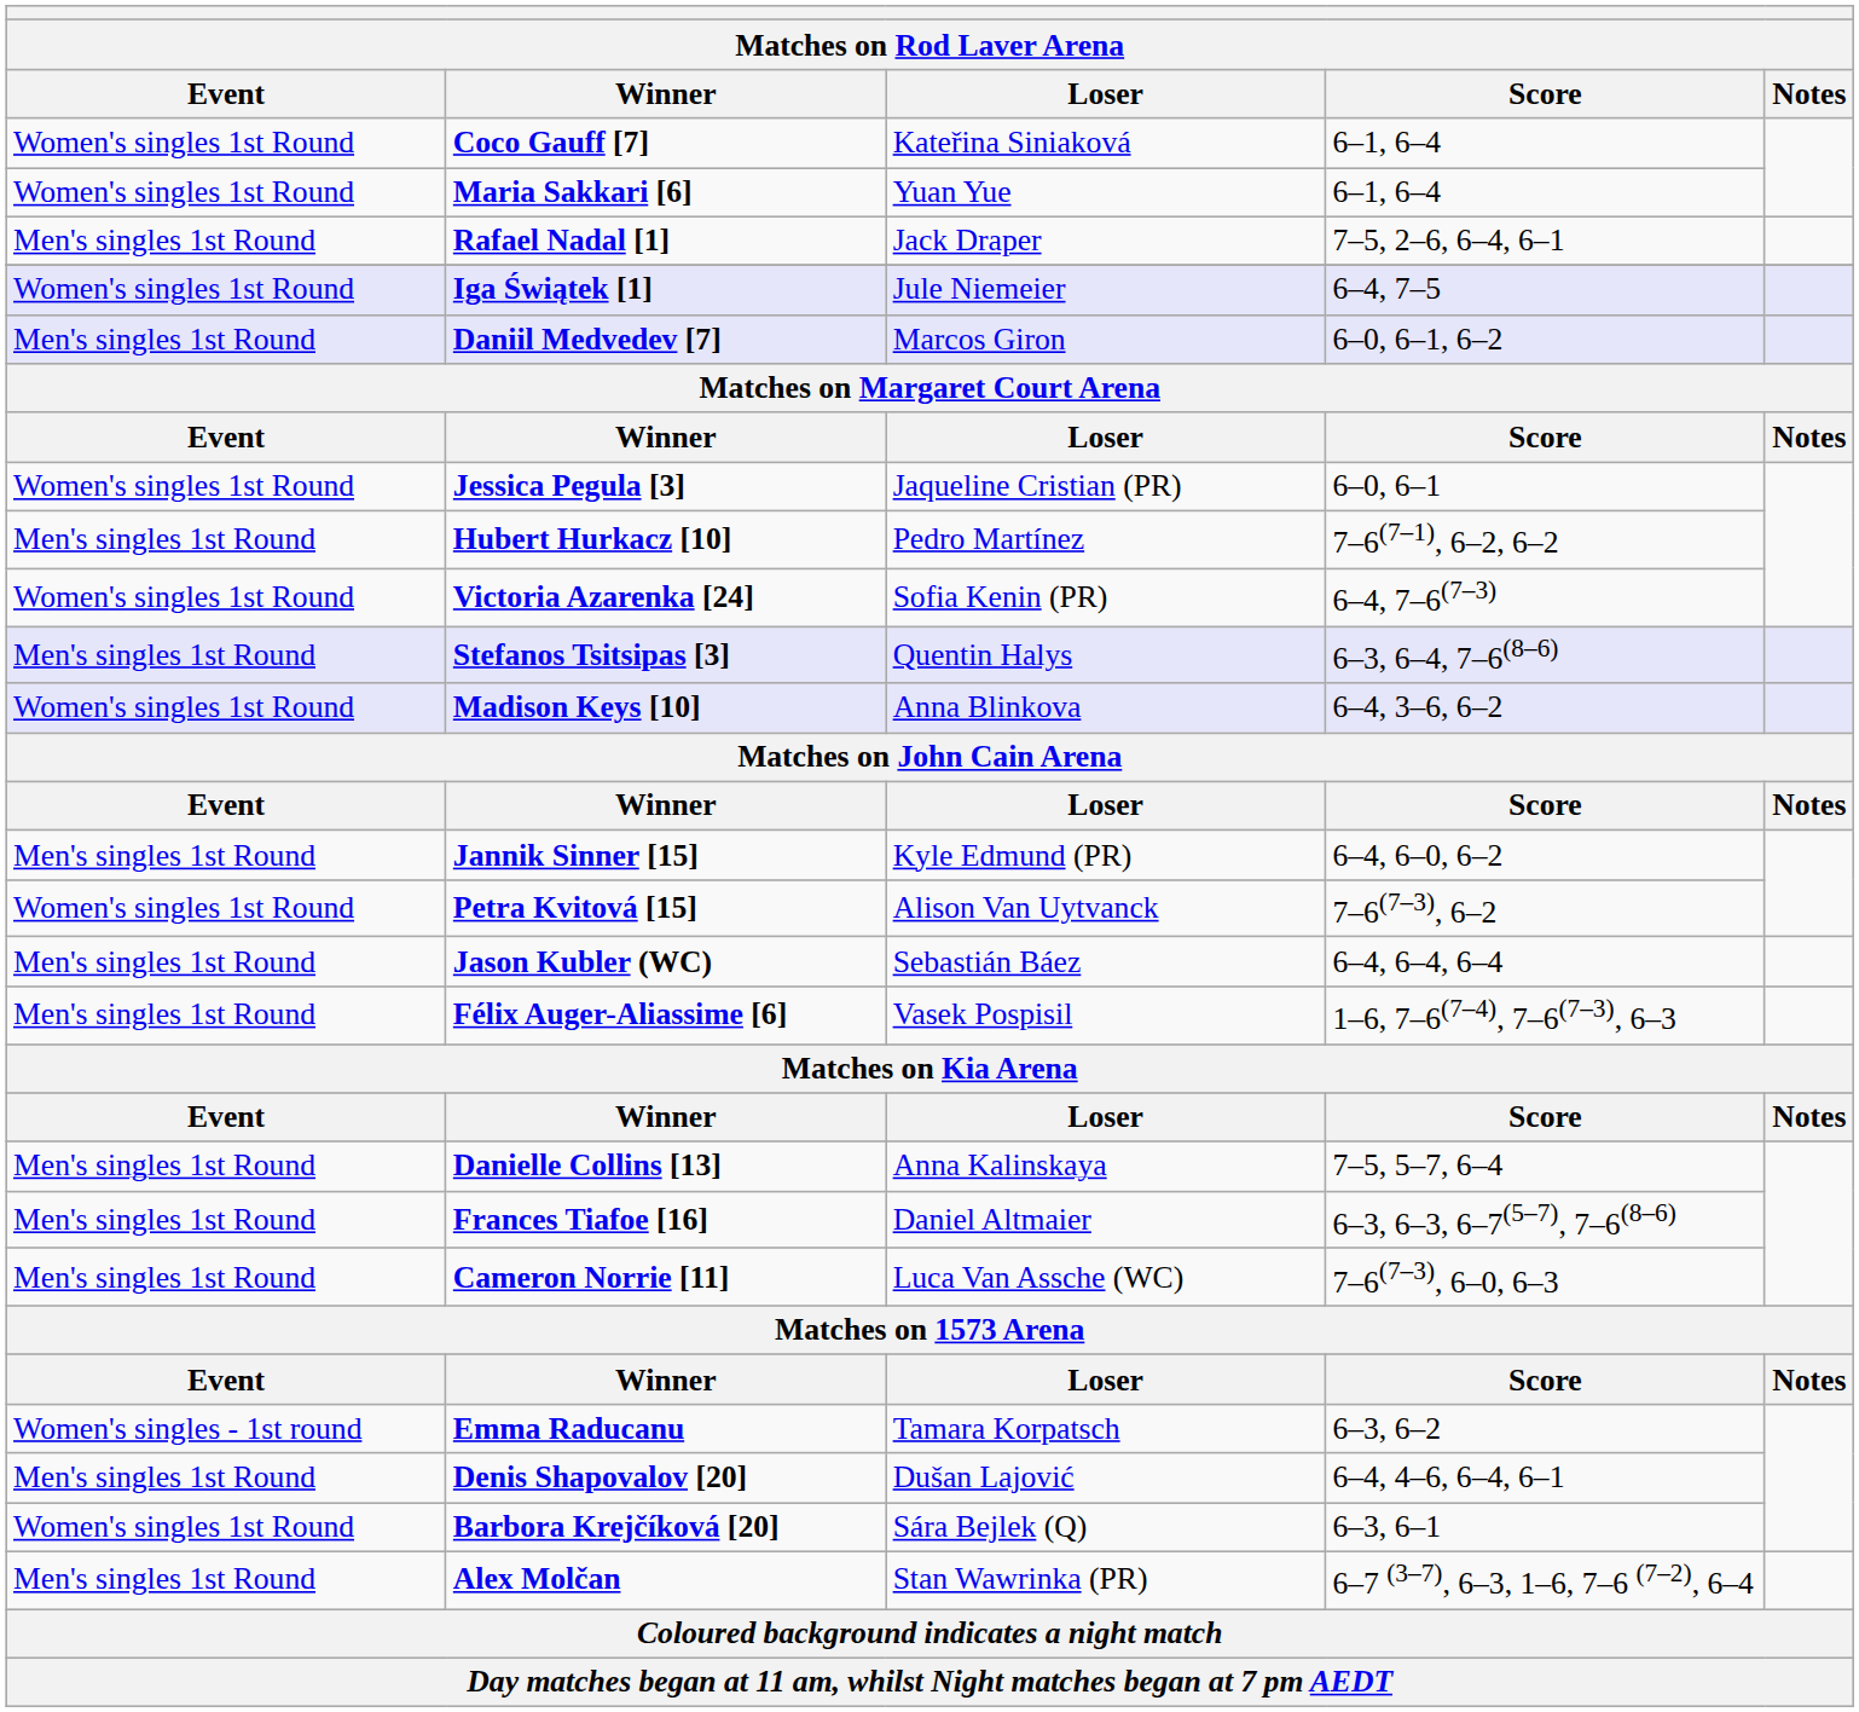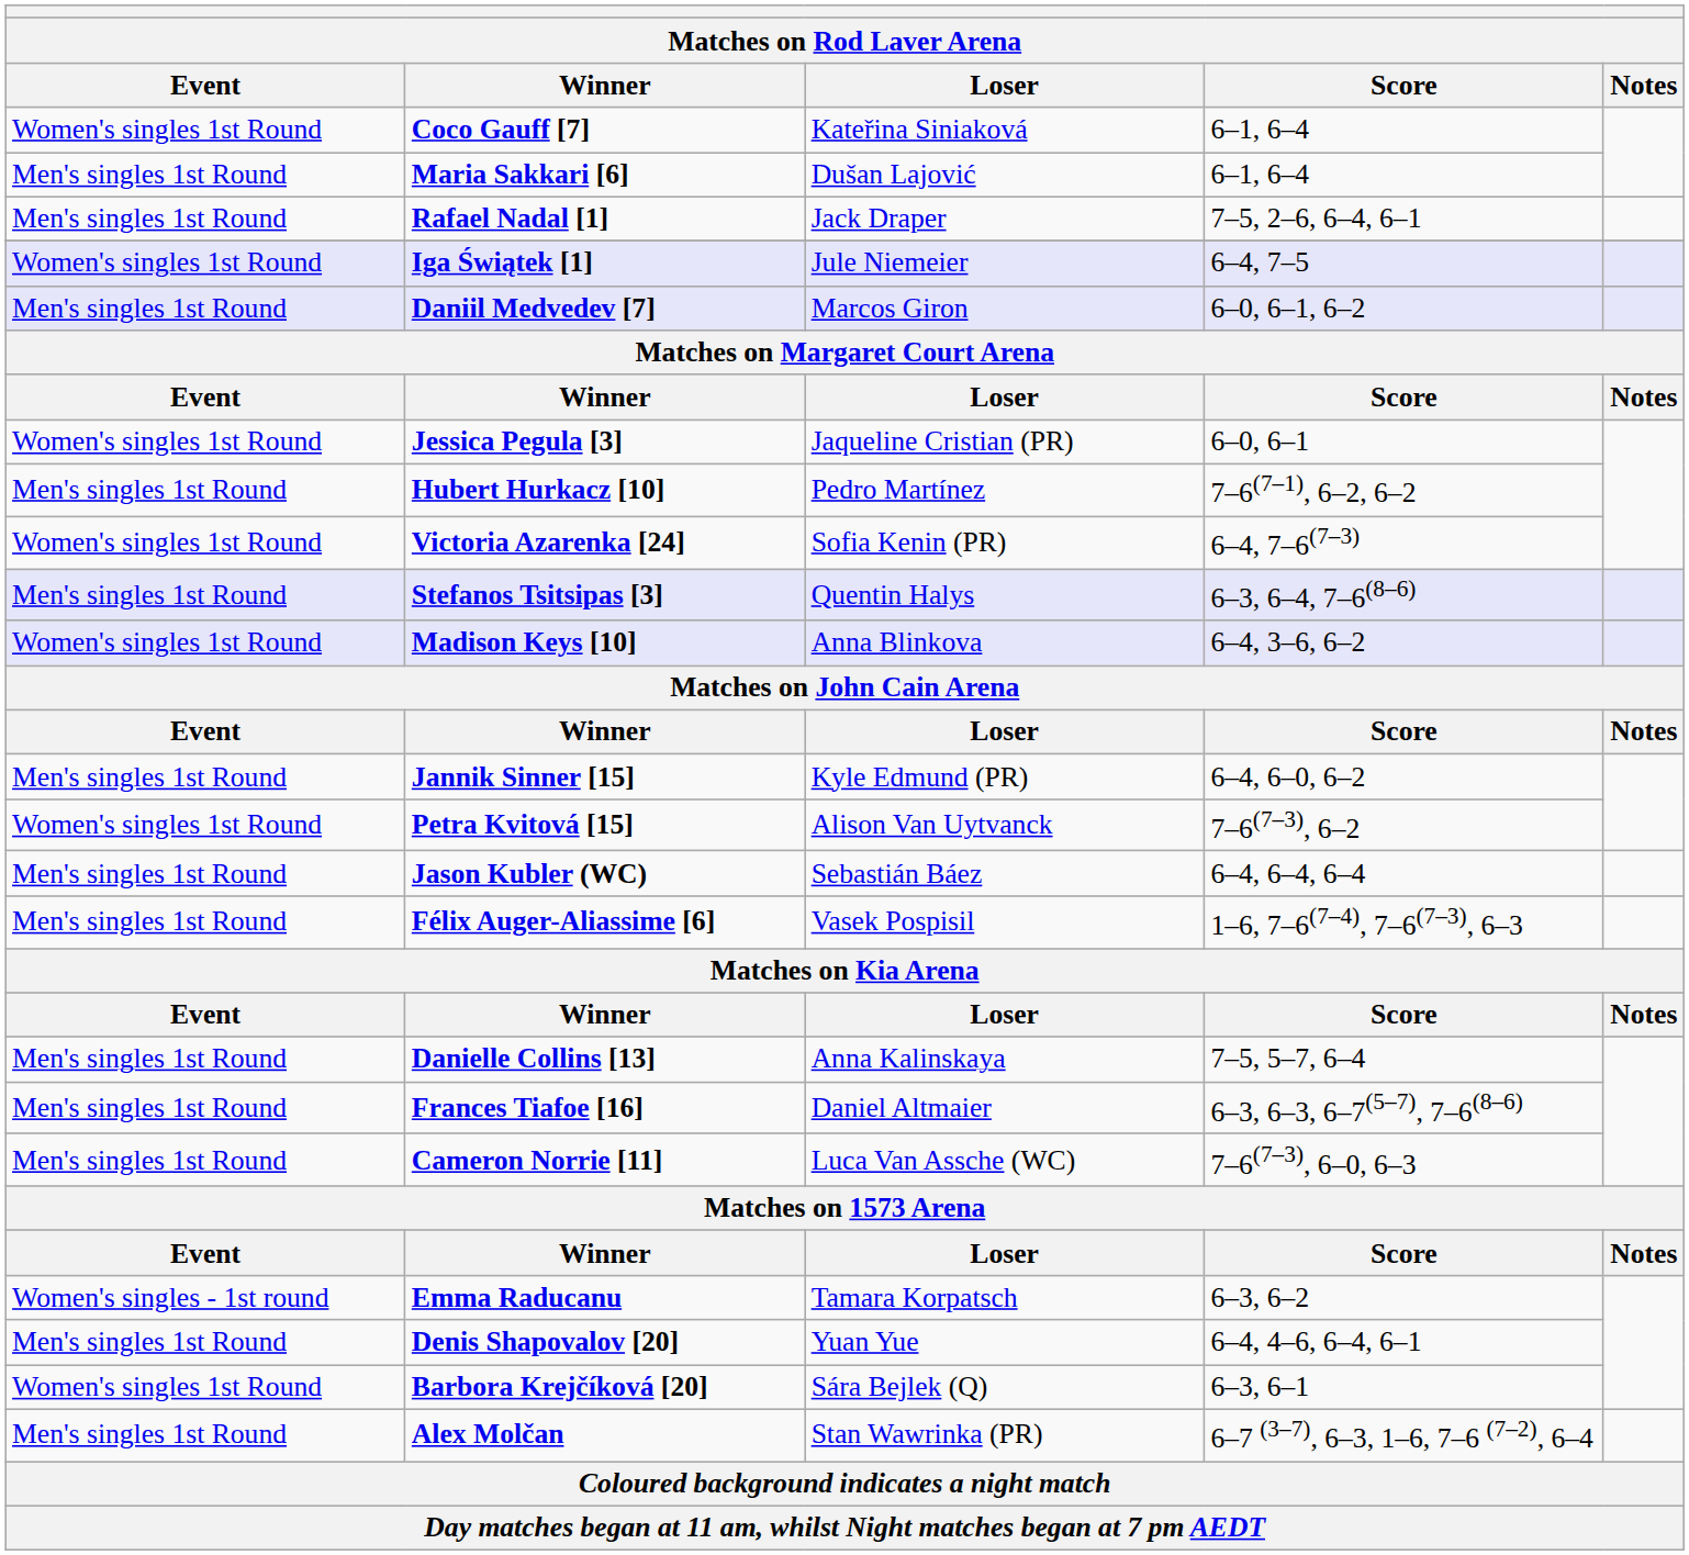 <table class="wikitable collapsible uncollapsed" style="margin:auto;">
 <tr>
 <th colspan=5></th>
 </tr>
 <tr>
 <th colspan=5><strong>Matches on <a href='#'>Rod Laver Arena</a></strong></th>
 </tr>
 <tr>
 <th style="width:220px;">Event</th>
 <th style="width:220px;">Winner</th>
 <th style="width:220px;">Loser</th>
 <th style="width:220px;">Score</th>
 <th>Notes</th>
 </tr>
 <tr>
 <td><a href='#'>Women's singles 1st Round</a></td>
 <td><strong> <a href='#'>Coco Gauff</a> [7]</strong></td>
 <td> <a href='#'>Kateřina Siniaková</a></td>
 <td>6–1, 6–4</td>
 <td rowspan=2></td>
 </tr>
 <tr>
-<td><a href='#'>Women's singles 1st Round</a></td>
+<td><a href='#'>Men's singles 1st Round</a></td>
 <td><strong> <a href='#'>Maria Sakkari</a> [6]</strong></td>
-<td> <a href='#'>Yuan Yue</a></td>
+<td> <a href='#'>Dušan Lajović</a></td>
 <td>6–1, 6–4</td>
 </tr>
 <tr>
 <td><a href='#'>Men's singles 1st Round</a></td>
 <td><strong> <a href='#'>Rafael Nadal</a> [1]</strong></td>
 <td> <a href='#'>Jack Draper</a></td>
 <td>7–5, 2–6, 6–4, 6–1</td>
 <td></td>
 </tr>
 <tr>
 </tr>
 <tr bgcolor=lavender>
 <td><a href='#'>Women's singles 1st Round</a></td>
 <td><strong> <a href='#'>Iga Świątek</a> [1]</strong></td>
 <td> <a href='#'>Jule Niemeier</a></td>
 <td>6–4, 7–5</td>
 <td></td>
 </tr>
 <tr bgcolor=lavender>
 <td><a href='#'>Men's singles 1st Round</a></td>
 <td><strong> <a href='#'>Daniil Medvedev</a> [7]</strong></td>
 <td> <a href='#'>Marcos Giron</a></td>
 <td>6–0, 6–1, 6–2</td>
 <td></td>
 </tr>
 <tr>
 <th colspan=5><strong>Matches on <a href='#'>Margaret Court Arena</a></strong></th>
 </tr>
 <tr>
 <th style="width:220px;">Event</th>
 <th style="width:220px;">Winner</th>
 <th style="width:220px;">Loser</th>
 <th style="width:220px;">Score</th>
 <th>Notes</th>
 </tr>
 <tr>
 <td><a href='#'>Women's singles 1st Round</a></td>
 <td><strong> <a href='#'>Jessica Pegula</a> [3]</strong></td>
 <td> <a href='#'>Jaqueline Cristian</a> (PR)</td>
 <td>6–0, 6–1</td>
 <td rowspan=3></td>
 </tr>
 <tr>
 <td><a href='#'>Men's singles 1st Round</a></td>
 <td><strong> <a href='#'>Hubert Hurkacz</a> [10]</strong></td>
 <td> <a href='#'>Pedro Martínez</a></td>
 <td>7–6<sup>(7–1)</sup>, 6–2, 6–2</td>
 </tr>
 <tr>
 <td><a href='#'>Women's singles 1st Round</a></td>
 <td><strong> <a href='#'>Victoria Azarenka</a> [24]</strong></td>
 <td> <a href='#'>Sofia Kenin</a> (PR)</td>
 <td>6–4, 7–6<sup>(7–3)</sup></td>
 </tr>
 <tr bgcolor=lavender>
 <td><a href='#'>Men's singles 1st Round</a></td>
 <td><strong> <a href='#'>Stefanos Tsitsipas</a> [3]</strong></td>
 <td> <a href='#'>Quentin Halys</a></td>
 <td>6–3, 6–4, 7–6<sup>(8–6)</sup></td>
 <td></td>
 </tr>
 <tr bgcolor=lavender>
 <td><a href='#'>Women's singles 1st Round</a></td>
 <td><strong> <a href='#'>Madison Keys</a> [10]</strong></td>
 <td> <a href='#'>Anna Blinkova</a></td>
 <td>6–4, 3–6, 6–2</td>
 <td></td>
 </tr>
 <tr>
 <th colspan=5><strong>Matches on <a href='#'>John Cain Arena</a></strong></th>
 </tr>
 <tr>
 <th style="width:220px;">Event</th>
 <th style="width:220px;">Winner</th>
 <th style="width:220px;">Loser</th>
 <th style="width:220px;">Score</th>
 <th>Notes</th>
 </tr>
 <tr>
 <td><a href='#'>Men's singles 1st Round</a></td>
 <td><strong> <a href='#'>Jannik Sinner</a> [15]</strong></td>
 <td> <a href='#'>Kyle Edmund</a> (PR)</td>
 <td>6–4, 6–0, 6–2</td>
 <td rowspan=2></td>
 </tr>
 <tr>
 <td><a href='#'>Women's singles 1st Round</a></td>
 <td><strong> <a href='#'>Petra Kvitová</a> [15]</strong></td>
 <td> <a href='#'>Alison Van Uytvanck</a></td>
 <td>7–6<sup>(7–3)</sup>, 6–2</td>
 </tr>
 <tr>
 <td><a href='#'>Men's singles 1st Round</a></td>
 <td><strong> <a href='#'>Jason Kubler</a> (WC)</strong></td>
 <td> <a href='#'>Sebastián Báez</a></td>
 <td>6–4, 6–4, 6–4</td>
 <td></td>
 </tr>
 <tr>
 <td><a href='#'>Men's singles 1st Round</a></td>
 <td><strong> <a href='#'>Félix Auger-Aliassime</a> [6]</strong></td>
 <td> <a href='#'>Vasek Pospisil</a></td>
 <td>1–6, 7–6<sup>(7–4)</sup>, 7–6<sup>(7–3)</sup>, 6–3</td>
 <td></td>
 </tr>
 <tr>
 <th colspan=5><strong>Matches on <a href='#'>Kia Arena</a></strong></th>
 </tr>
 <tr>
 <th style="width:220px;">Event</th>
 <th style="width:220px;">Winner</th>
 <th style="width:220px;">Loser</th>
 <th style="width:220px;">Score</th>
 <th>Notes</th>
 </tr>
 <tr>
 <td><a href='#'>Men's singles 1st Round</a></td>
 <td><strong> <a href='#'>Danielle Collins</a> [13]</strong></td>
 <td> <a href='#'>Anna Kalinskaya</a></td>
 <td>7–5, 5–7, 6–4</td>
 <td rowspan=3></td>
 </tr>
 <tr>
 <td><a href='#'>Men's singles 1st Round</a></td>
 <td><strong> <a href='#'>Frances Tiafoe</a> [16]</strong></td>
 <td> <a href='#'>Daniel Altmaier</a></td>
 <td>6–3, 6–3, 6–7<sup>(5–7)</sup>, 7–6<sup>(8–6)</sup></td>
 </tr>
 <tr>
 <td><a href='#'>Men's singles 1st Round</a></td>
 <td><strong> <a href='#'>Cameron Norrie</a> [11]</strong></td>
 <td> <a href='#'>Luca Van Assche</a> (WC)</td>
 <td>7–6<sup>(7–3)</sup>, 6–0, 6–3</td>
 </tr>
 <tr>
 <th colspan=5><strong>Matches on <a href='#'>1573 Arena</a></strong></th>
 </tr>
 <tr>
 <th style="width:220px;">Event</th>
 <th style="width:220px;">Winner</th>
 <th style="width:220px;">Loser</th>
 <th style="width:220px;">Score</th>
 <th>Notes</th>
 </tr>
 <tr>
 <td><a href='#'>Women's singles - 1st round</a></td>
 <td><strong> <a href='#'>Emma Raducanu</a></strong></td>
 <td> <a href='#'>Tamara Korpatsch</a></td>
 <td>6–3, 6–2</td>
 <td rowspan=3></td>
 </tr>
 <tr>
 <td><a href='#'>Men's singles 1st Round</a></td>
 <td><strong> <a href='#'>Denis Shapovalov</a> [20]</strong></td>
-<td> <a href='#'>Dušan Lajović</a></td>
+<td> <a href='#'>Yuan Yue</a></td>
 <td>6–4, 4–6, 6–4, 6–1</td>
 </tr>
 <tr>
 <td><a href='#'>Women's singles 1st Round</a></td>
 <td><strong> <a href='#'>Barbora Krejčíková</a> [20]</strong></td>
 <td> <a href='#'>Sára Bejlek</a> (Q)</td>
 <td>6–3, 6–1</td>
 </tr>
 <tr>
 <td><a href='#'>Men's singles 1st Round</a></td>
 <td><strong> <a href='#'>Alex Molčan</a></strong></td>
 <td> <a href='#'>Stan Wawrinka</a> (PR)</td>
 <td>6–7 <sup>(3–7)</sup>, 6–3, 1–6, 7–6 <sup>(7–2)</sup>, 6–4</td>
 <td></td>
 </tr>
 <tr>
 <th colspan=5><em>Coloured background indicates a night match</em></th>
 </tr>
 <tr>
 <th colspan=5><em>Day matches began at 11 am, whilst Night matches began at 7 pm <a href='#'>AEDT</a></em></th>
 </tr>
 </table>
